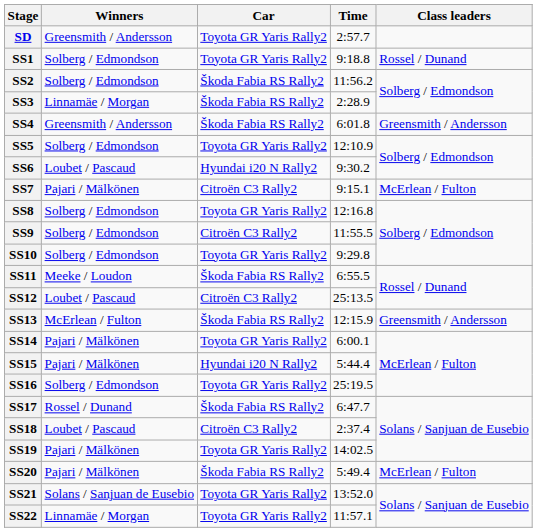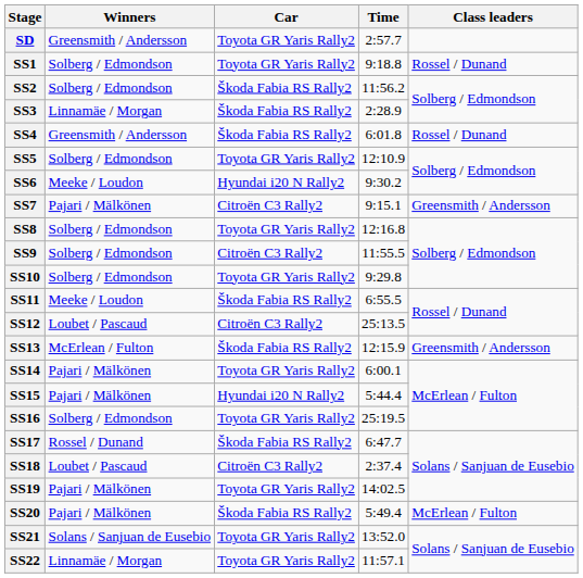 <table class="wikitable" style="font-size:85%">
 <tr>
 <th>Stage</th>
 <th>Winners</th>
 <th>Car</th>
 <th>Time</th>
 <th>Class leaders</th>
 </tr>
 <tr>
 <th><a href='#'>SD</a></th>
 <td><a href='#'>Greensmith</a> / <a href='#'>Andersson</a></td>
 <td><a href='#'>Toyota GR Yaris Rally2</a></td>
 <td align="center">2:57.7</td>
 <td></td>
 </tr>
 <tr>
 <th>SS1</th>
 <td><a href='#'>Solberg</a> / <a href='#'>Edmondson</a></td>
 <td><a href='#'>Toyota GR Yaris Rally2</a></td>
 <td align="center">9:18.8</td>
 <td><a href='#'>Rossel</a> / <a href='#'>Dunand</a></td>
 </tr>
 <tr>
 <th>SS2</th>
 <td><a href='#'>Solberg</a> / <a href='#'>Edmondson</a></td>
 <td><a href='#'>Škoda Fabia RS Rally2</a></td>
 <td align="center">11:56.2</td>
 <td rowspan=2><a href='#'>Solberg</a> / <a href='#'>Edmondson</a></td>
 </tr>
 <tr>
 <th>SS3</th>
 <td><a href='#'>Linnamäe</a> / <a href='#'>Morgan</a></td>
 <td><a href='#'>Škoda Fabia RS Rally2</a></td>
 <td align="center">2:28.9</td>
 </tr>
 <tr>
 <th>SS4</th>
 <td><a href='#'>Greensmith</a> / <a href='#'>Andersson</a></td>
 <td><a href='#'>Škoda Fabia RS Rally2</a></td>
 <td align="center">6:01.8</td>
-<td><a href='#'>Greensmith</a> / <a href='#'>Andersson</a></td>
+<td><a href='#'>Rossel</a> / <a href='#'>Dunand</a></td>
 </tr>
 <tr>
 <th>SS5</th>
 <td><a href='#'>Solberg</a> / <a href='#'>Edmondson</a></td>
 <td><a href='#'>Toyota GR Yaris Rally2</a></td>
 <td align="center">12:10.9</td>
 <td rowspan=2><a href='#'>Solberg</a> / <a href='#'>Edmondson</a></td>
 </tr>
 <tr>
 <th>SS6</th>
-<td><a href='#'>Loubet</a> / <a href='#'>Pascaud</a></td>
+<td><a href='#'>Meeke</a> / <a href='#'>Loudon</a></td>
 <td><a href='#'>Hyundai i20 N Rally2</a></td>
 <td align="center">9:30.2</td>
 </tr>
 <tr>
 <th>SS7</th>
 <td><a href='#'>Pajari</a> / <a href='#'>Mälkönen</a></td>
 <td><a href='#'>Citroën C3 Rally2</a></td>
 <td align="center">9:15.1</td>
-<td><a href='#'>McErlean</a> / <a href='#'>Fulton</a></td>
+<td><a href='#'>Greensmith</a> / <a href='#'>Andersson</a></td>
 </tr>
 <tr>
 <th>SS8</th>
 <td><a href='#'>Solberg</a> / <a href='#'>Edmondson</a></td>
 <td><a href='#'>Toyota GR Yaris Rally2</a></td>
 <td align="center">12:16.8</td>
 <td rowspan=3><a href='#'>Solberg</a> / <a href='#'>Edmondson</a></td>
 </tr>
 <tr>
 <th>SS9</th>
 <td><a href='#'>Solberg</a> / <a href='#'>Edmondson</a></td>
 <td><a href='#'>Citroën C3 Rally2</a></td>
 <td align="center">11:55.5</td>
 </tr>
 <tr>
 <th>SS10</th>
 <td><a href='#'>Solberg</a> / <a href='#'>Edmondson</a></td>
 <td><a href='#'>Toyota GR Yaris Rally2</a></td>
 <td align="center">9:29.8</td>
 </tr>
 <tr>
 <th>SS11</th>
 <td><a href='#'>Meeke</a> / <a href='#'>Loudon</a></td>
 <td><a href='#'>Škoda Fabia RS Rally2</a></td>
 <td align="center">6:55.5</td>
 <td rowspan=2><a href='#'>Rossel</a> / <a href='#'>Dunand</a></td>
 </tr>
 <tr>
 <th>SS12</th>
 <td><a href='#'>Loubet</a> / <a href='#'>Pascaud</a></td>
 <td><a href='#'>Citroën C3 Rally2</a></td>
 <td align="center">25:13.5</td>
 </tr>
 <tr>
 <th>SS13</th>
 <td><a href='#'>McErlean</a> / <a href='#'>Fulton</a></td>
 <td><a href='#'>Škoda Fabia RS Rally2</a></td>
 <td align="center">12:15.9</td>
 <td><a href='#'>Greensmith</a> / <a href='#'>Andersson</a></td>
 </tr>
 <tr>
 <th>SS14</th>
 <td><a href='#'>Pajari</a> / <a href='#'>Mälkönen</a></td>
 <td><a href='#'>Toyota GR Yaris Rally2</a></td>
 <td align="center">6:00.1</td>
 <td rowspan="3"><a href='#'>McErlean</a> / <a href='#'>Fulton</a></td>
 </tr>
 <tr>
 <th>SS15</th>
 <td><a href='#'>Pajari</a> / <a href='#'>Mälkönen</a></td>
 <td><a href='#'>Hyundai i20 N Rally2</a></td>
 <td align="center">5:44.4</td>
 </tr>
 <tr>
 <th>SS16</th>
 <td><a href='#'>Solberg</a> / <a href='#'>Edmondson</a></td>
 <td><a href='#'>Toyota GR Yaris Rally2</a></td>
 <td align="center">25:19.5</td>
 </tr>
 <tr>
 <th>SS17</th>
 <td><a href='#'>Rossel</a> / <a href='#'>Dunand</a></td>
 <td><a href='#'>Škoda Fabia RS Rally2</a></td>
 <td align="center">6:47.7</td>
 <td rowspan=3><a href='#'>Solans</a> / <a href='#'>Sanjuan de Eusebio</a></td>
 </tr>
 <tr>
 <th>SS18</th>
 <td><a href='#'>Loubet</a> / <a href='#'>Pascaud</a></td>
 <td><a href='#'>Citroën C3 Rally2</a></td>
 <td align="center">2:37.4</td>
 </tr>
 <tr>
 <th>SS19</th>
 <td><a href='#'>Pajari</a> / <a href='#'>Mälkönen</a></td>
 <td><a href='#'>Toyota GR Yaris Rally2</a></td>
 <td align="center">14:02.5</td>
 </tr>
 <tr>
 <th>SS20</th>
 <td><a href='#'>Pajari</a> / <a href='#'>Mälkönen</a></td>
 <td><a href='#'>Škoda Fabia RS Rally2</a></td>
 <td align="center">5:49.4</td>
 <td><a href='#'>McErlean</a> / <a href='#'>Fulton</a></td>
 </tr>
 <tr>
 <th>SS21</th>
 <td><a href='#'>Solans</a> / <a href='#'>Sanjuan de Eusebio</a></td>
 <td><a href='#'>Toyota GR Yaris Rally2</a></td>
 <td align="center">13:52.0</td>
 <td rowspan="2"><a href='#'>Solans</a> / <a href='#'>Sanjuan de Eusebio</a></td>
 </tr>
 <tr>
 <th>SS22</th>
 <td><a href='#'>Linnamäe</a> / <a href='#'>Morgan</a></td>
 <td><a href='#'>Toyota GR Yaris Rally2</a></td>
 <td align="center">11:57.1</td>
 </tr>
 </table>
